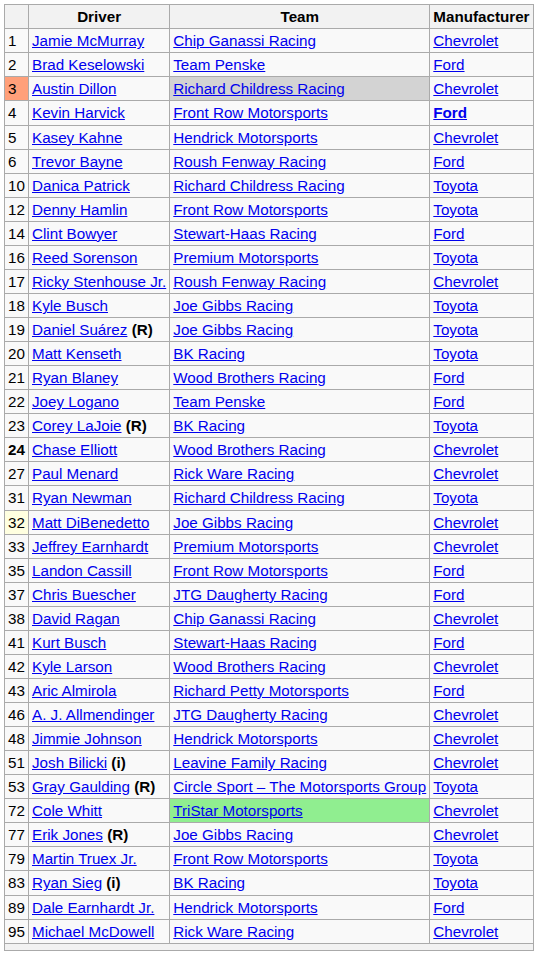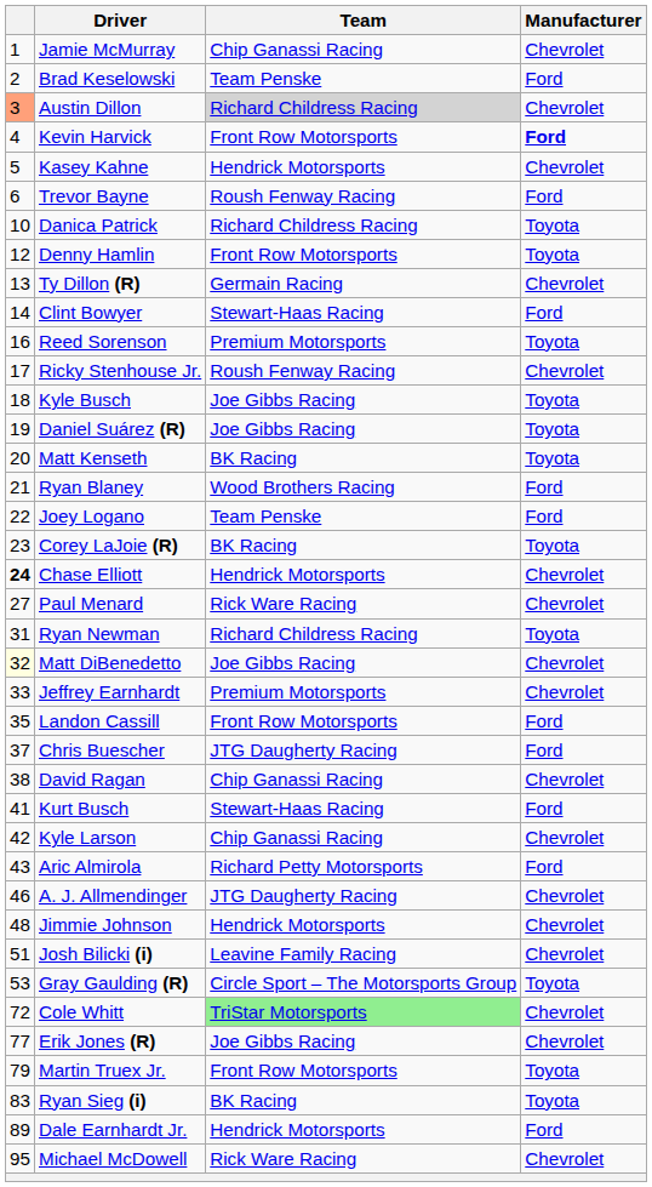 <table class="wikitable" style="font-size:95%">
 <tr>
 <th></th>
 <th>Driver</th>
 <th>Team</th>
 <th>Manufacturer</th>
 </tr>
 <tr>
 <td>1</td>
 <td><a href='#'>Jamie McMurray</a></td>
 <td><a href='#'>Chip Ganassi Racing</a></td>
 <td><a href='#'>Chevrolet</a></td>
 </tr>
 <tr>
 <td>2</td>
 <td><a href='#'>Brad Keselowski</a></td>
 <td><a href='#'>Team Penske</a></td>
 <td><a href='#'>Ford</a></td>
 </tr>
 <tr>
 <td style="background: lightsalmon;">3</td>
 <td><a href='#'>Austin Dillon</a></td>
 <td style="background: lightgrey;"><a href='#'>Richard Childress Racing</a></td>
 <td><a href='#'>Chevrolet</a></td>
 </tr>
 <tr>
 <td>4</td>
 <td><a href='#'>Kevin Harvick</a></td>
 <td><a href='#'>Front Row Motorsports</a></td>
 <td><strong><a href='#'>Ford</a></strong></td>
 </tr>
 <tr>
 <td>5</td>
 <td><a href='#'>Kasey Kahne</a></td>
 <td><a href='#'>Hendrick Motorsports</a></td>
 <td><a href='#'>Chevrolet</a></td>
 </tr>
 <tr>
 <td>6</td>
 <td><a href='#'>Trevor Bayne</a></td>
 <td><a href='#'>Roush Fenway Racing</a></td>
 <td><a href='#'>Ford</a></td>
 </tr>
 <tr>
 <td>10</td>
 <td><a href='#'>Danica Patrick</a></td>
 <td><a href='#'>Richard Childress Racing</a></td>
 <td><a href='#'>Toyota</a></td>
 </tr>
 <tr>
 <td>12</td>
 <td><a href='#'>Denny Hamlin</a></td>
 <td><a href='#'>Front Row Motorsports</a></td>
 <td><a href='#'>Toyota</a></td>
+</tr>
+<tr>
+<td>13</td>
+<td><a href='#'>Ty Dillon</a> <strong>(R)</strong></td>
+<td><a href='#'>Germain Racing</a></td>
+<td><a href='#'>Chevrolet</a></td>
 </tr>
 <tr>
 <td>14</td>
 <td><a href='#'>Clint Bowyer</a></td>
 <td><a href='#'>Stewart-Haas Racing</a></td>
 <td><a href='#'>Ford</a></td>
 </tr>
 <tr>
 <td>16</td>
 <td><a href='#'>Reed Sorenson</a></td>
 <td><a href='#'>Premium Motorsports</a></td>
 <td><a href='#'>Toyota</a></td>
 </tr>
 <tr>
 <td>17</td>
 <td><a href='#'>Ricky Stenhouse Jr.</a></td>
 <td><a href='#'>Roush Fenway Racing</a></td>
 <td><a href='#'>Chevrolet</a></td>
 </tr>
 <tr>
 <td>18</td>
 <td><a href='#'>Kyle Busch</a></td>
 <td><a href='#'>Joe Gibbs Racing</a></td>
 <td><a href='#'>Toyota</a></td>
 </tr>
 <tr>
 <td>19</td>
 <td><a href='#'>Daniel Suárez</a> <strong>(R)</strong></td>
 <td><a href='#'>Joe Gibbs Racing</a></td>
 <td><a href='#'>Toyota</a></td>
 </tr>
 <tr>
 <td>20</td>
 <td><a href='#'>Matt Kenseth</a></td>
 <td><a href='#'>BK Racing</a></td>
 <td><a href='#'>Toyota</a></td>
 </tr>
 <tr>
 <td>21</td>
 <td><a href='#'>Ryan Blaney</a></td>
 <td><a href='#'>Wood Brothers Racing</a></td>
 <td><a href='#'>Ford</a></td>
 </tr>
 <tr>
 <td>22</td>
 <td><a href='#'>Joey Logano</a></td>
 <td><a href='#'>Team Penske</a></td>
 <td><a href='#'>Ford</a></td>
 </tr>
 <tr>
 <td>23</td>
 <td><a href='#'>Corey LaJoie</a> <strong>(R)</strong></td>
 <td><a href='#'>BK Racing</a></td>
 <td><a href='#'>Toyota</a></td>
 </tr>
 <tr>
 <td><strong>24</strong></td>
 <td><a href='#'>Chase Elliott</a></td>
-<td><a href='#'>Wood Brothers Racing</a></td>
+<td><a href='#'>Hendrick Motorsports</a></td>
 <td><a href='#'>Chevrolet</a></td>
 </tr>
 <tr>
 <td>27</td>
 <td><a href='#'>Paul Menard</a></td>
 <td><a href='#'>Rick Ware Racing</a></td>
 <td><a href='#'>Chevrolet</a></td>
 </tr>
 <tr>
 <td>31</td>
 <td><a href='#'>Ryan Newman</a></td>
 <td><a href='#'>Richard Childress Racing</a></td>
 <td><a href='#'>Toyota</a></td>
 </tr>
 <tr>
 <td style="background: lightyellow;">32</td>
 <td><a href='#'>Matt DiBenedetto</a></td>
 <td><a href='#'>Joe Gibbs Racing</a></td>
 <td><a href='#'>Chevrolet</a></td>
 </tr>
 <tr>
 <td>33</td>
 <td><a href='#'>Jeffrey Earnhardt</a></td>
 <td><a href='#'>Premium Motorsports</a></td>
 <td><a href='#'>Chevrolet</a></td>
 </tr>
 <tr>
 <td>35</td>
 <td><a href='#'>Landon Cassill</a></td>
 <td><a href='#'>Front Row Motorsports</a></td>
 <td><a href='#'>Ford</a></td>
 </tr>
 <tr>
 <td>37</td>
 <td><a href='#'>Chris Buescher</a></td>
 <td><a href='#'>JTG Daugherty Racing</a></td>
 <td><a href='#'>Ford</a></td>
 </tr>
 <tr>
 <td>38</td>
 <td><a href='#'>David Ragan</a></td>
 <td><a href='#'>Chip Ganassi Racing</a></td>
 <td><a href='#'>Chevrolet</a></td>
 </tr>
 <tr>
 <td>41</td>
 <td><a href='#'>Kurt Busch</a></td>
 <td><a href='#'>Stewart-Haas Racing</a></td>
 <td><a href='#'>Ford</a></td>
 </tr>
 <tr>
 <td>42</td>
 <td><a href='#'>Kyle Larson</a></td>
-<td><a href='#'>Wood Brothers Racing</a></td>
+<td><a href='#'>Chip Ganassi Racing</a></td>
 <td><a href='#'>Chevrolet</a></td>
 </tr>
 <tr>
 <td>43</td>
 <td><a href='#'>Aric Almirola</a></td>
 <td><a href='#'>Richard Petty Motorsports</a></td>
 <td><a href='#'>Ford</a></td>
 </tr>
 <tr>
 <td>46</td>
 <td><a href='#'>A. J. Allmendinger</a></td>
 <td><a href='#'>JTG Daugherty Racing</a></td>
 <td><a href='#'>Chevrolet</a></td>
 </tr>
 <tr>
 <td>48</td>
 <td><a href='#'>Jimmie Johnson</a></td>
 <td><a href='#'>Hendrick Motorsports</a></td>
 <td><a href='#'>Chevrolet</a></td>
 </tr>
 <tr>
 <td>51</td>
 <td><a href='#'>Josh Bilicki</a> <strong>(i)</strong></td>
 <td><a href='#'>Leavine Family Racing</a></td>
 <td><a href='#'>Chevrolet</a></td>
 </tr>
 <tr>
 <td>53</td>
 <td><a href='#'>Gray Gaulding</a> <strong>(R)</strong></td>
 <td><a href='#'>Circle Sport – The Motorsports Group</a></td>
 <td><a href='#'>Toyota</a></td>
 </tr>
 <tr>
 <td>72</td>
 <td><a href='#'>Cole Whitt</a></td>
 <td style="background: lightgreen;"><a href='#'>TriStar Motorsports</a></td>
 <td><a href='#'>Chevrolet</a></td>
 </tr>
 <tr>
 <td>77</td>
 <td><a href='#'>Erik Jones</a> <strong>(R)</strong></td>
 <td><a href='#'>Joe Gibbs Racing</a></td>
 <td><a href='#'>Chevrolet</a></td>
 </tr>
 <tr>
 <td>79</td>
 <td><a href='#'>Martin Truex Jr.</a></td>
 <td><a href='#'>Front Row Motorsports</a></td>
 <td><a href='#'>Toyota</a></td>
 </tr>
 <tr>
 <td>83</td>
 <td><a href='#'>Ryan Sieg</a> <strong>(i)</strong></td>
 <td><a href='#'>BK Racing</a></td>
 <td><a href='#'>Toyota</a></td>
 </tr>
 <tr>
 <td>89</td>
 <td><a href='#'>Dale Earnhardt Jr.</a></td>
 <td><a href='#'>Hendrick Motorsports</a></td>
 <td><a href='#'>Ford</a></td>
 </tr>
 <tr>
 <td>95</td>
 <td><a href='#'>Michael McDowell</a></td>
 <td><a href='#'>Rick Ware Racing</a></td>
 <td><a href='#'>Chevrolet</a></td>
 </tr>
 <tr>
 <th colspan="4"></th>
 </tr>
 </table>
